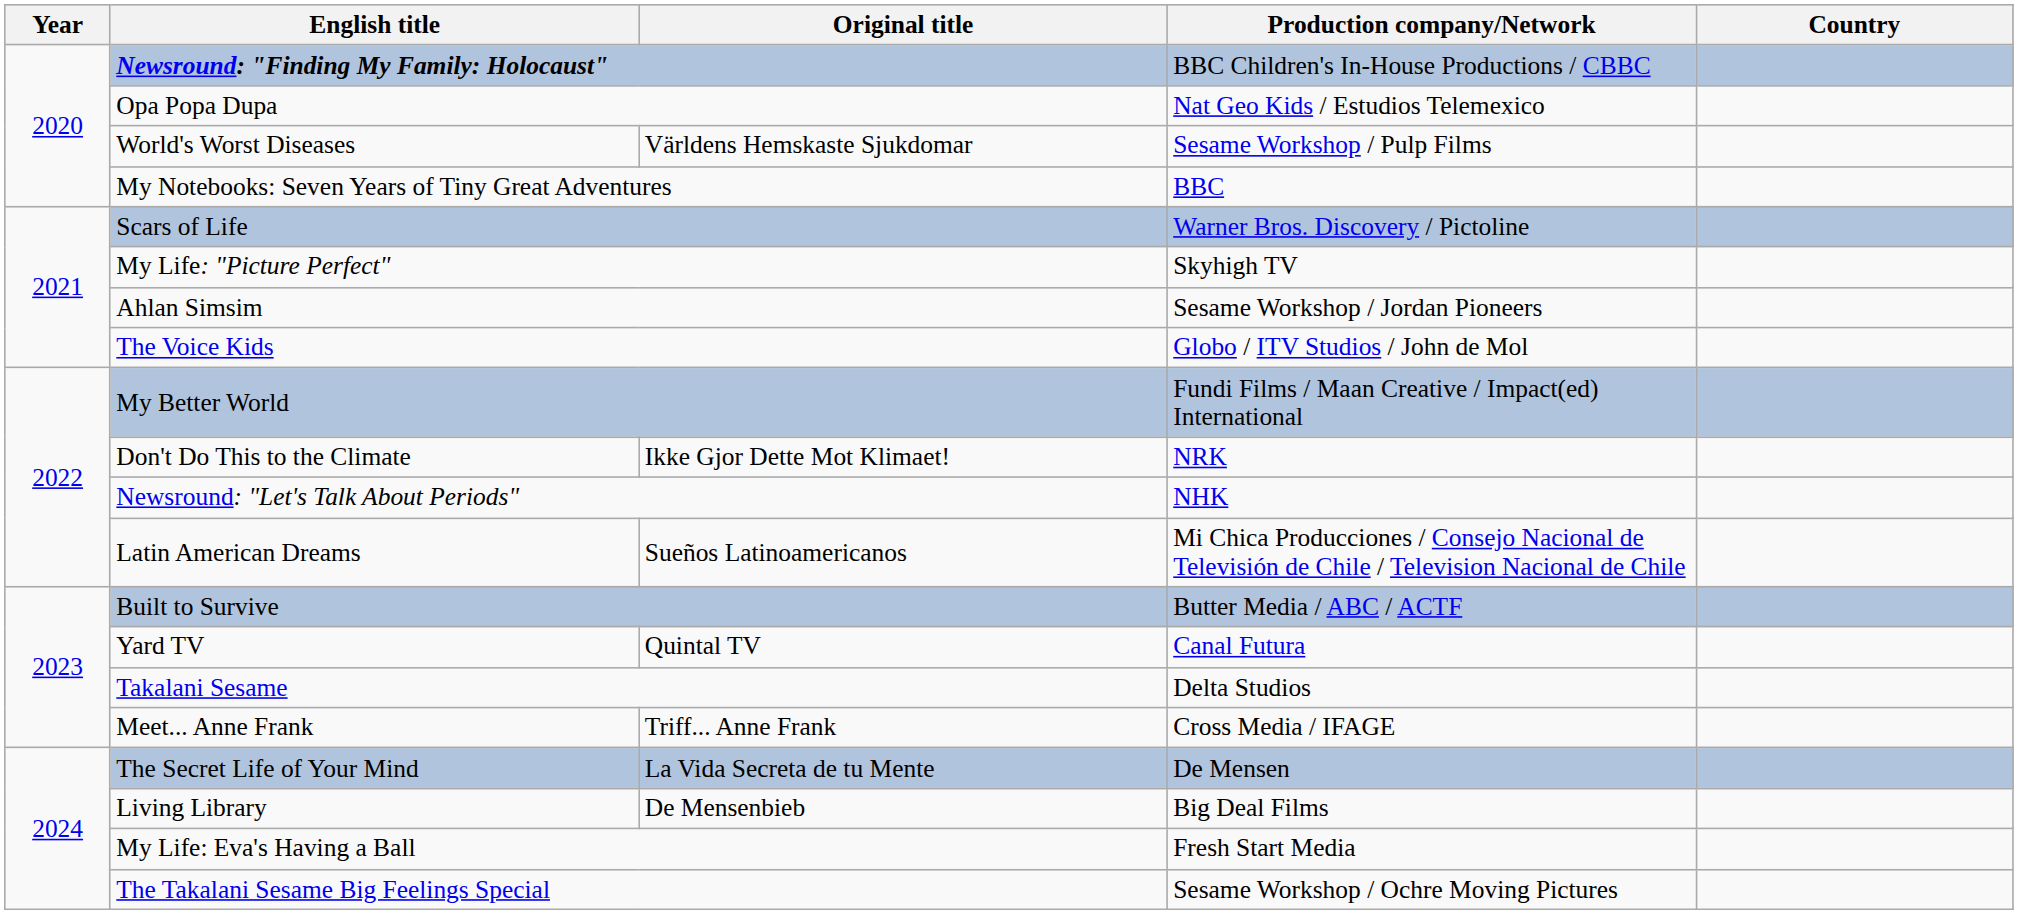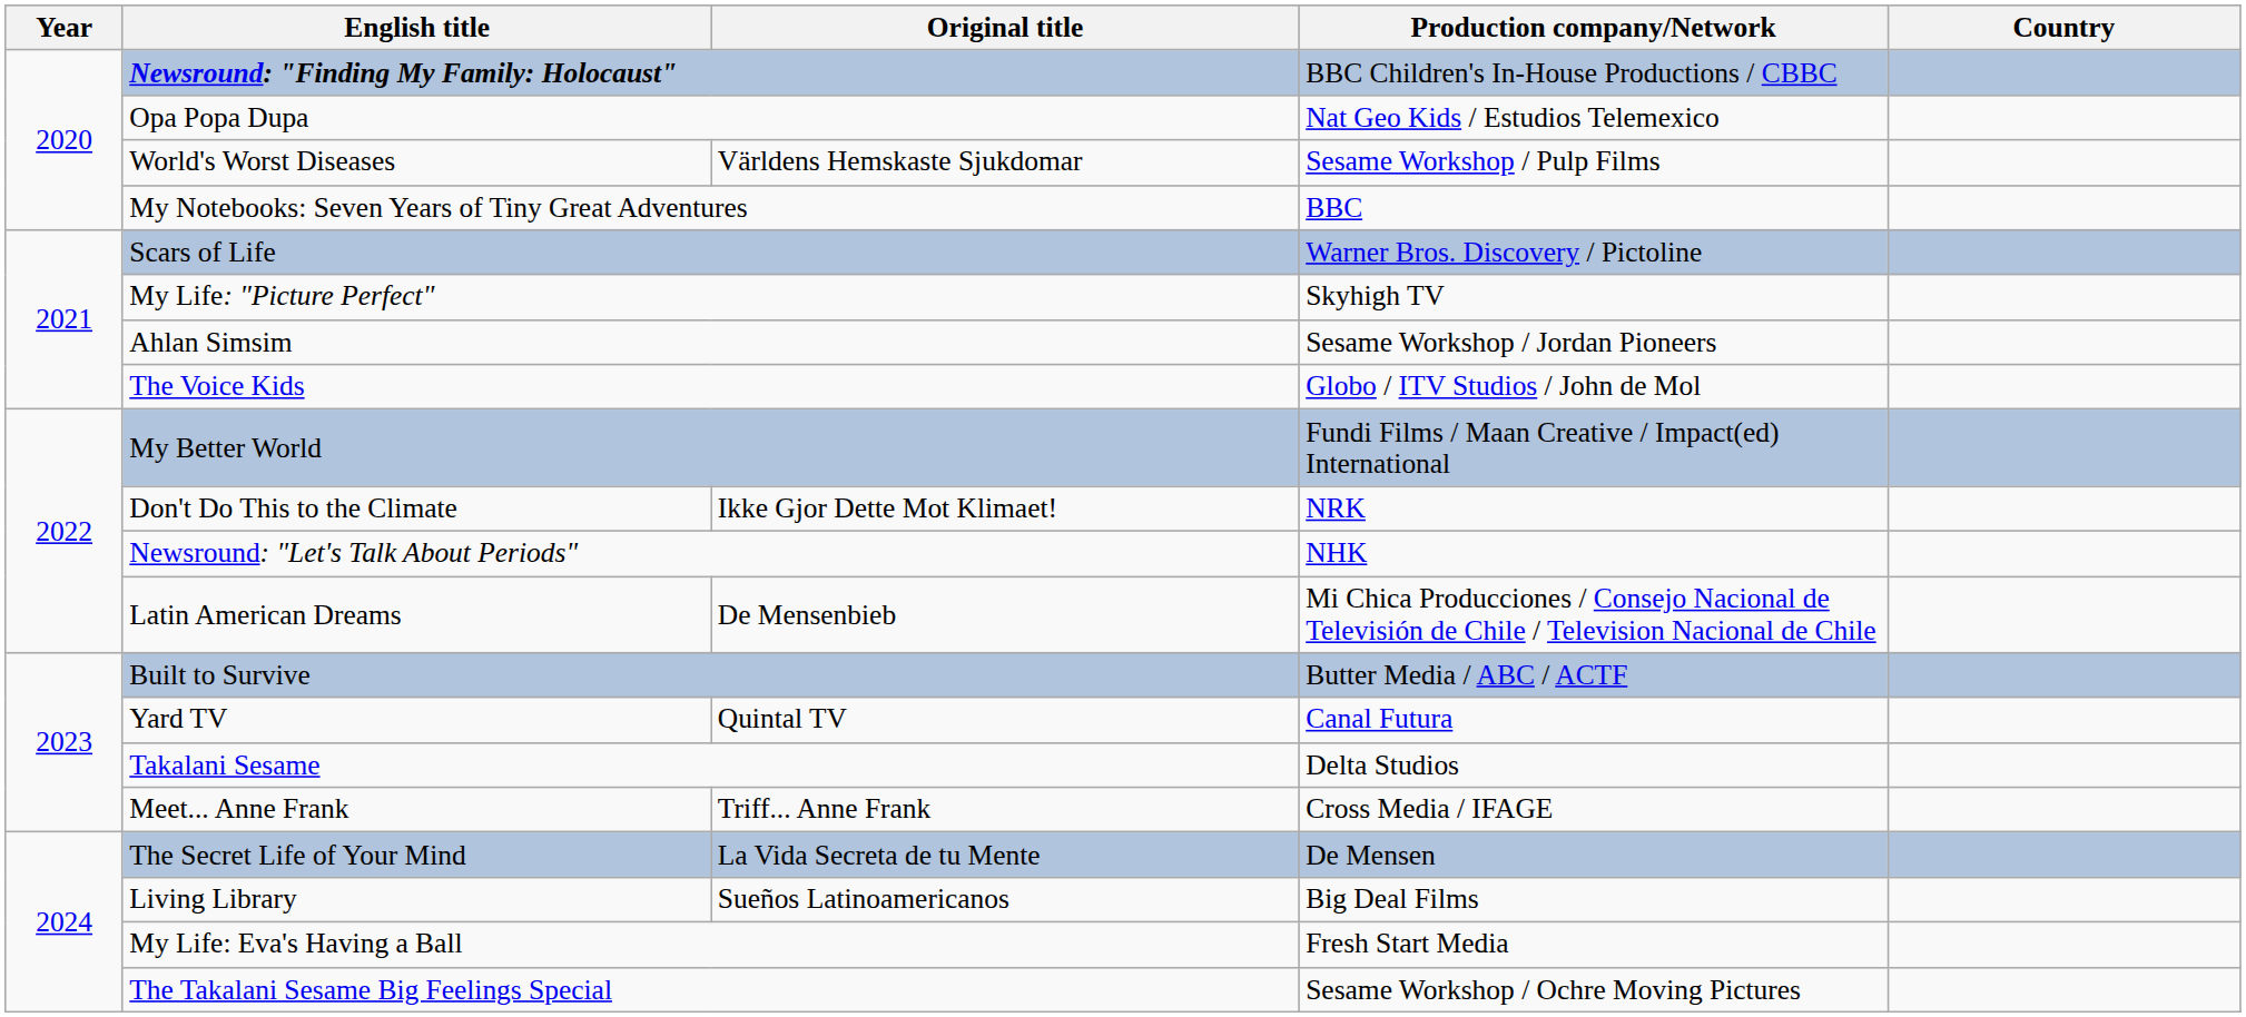 <table class="wikitable" width="100%" border="1" cellpadding="5" cellspacing="0">
 <tr>
 <th width=5%>Year</th>
 <th width=25%>English title</th>
 <th width=25%>Original title</th>
 <th width=25%><strong>Production company/Network</strong></th>
 <th width=15%><strong>Country</strong></th>
 </tr>
 <tr>
 <td rowspan="4" style="text-align:center;"><a href='#'>2020</a><br></td>
 <td colspan="2" style="background:#B0C4DE;"><strong><em><a href='#'>Newsround</a><em>: "Finding My Family: Holocaust"<strong></td>
 <td style="background:#B0C4DE;"></strong>BBC Children's In-House Productions / <a href='#'>CBBC</a><strong></td>
 <td style="background:#B0C4DE;"></strong><strong></td>
 </tr>
 <tr>
 <td colspan="2"></em>Opa Popa Dupa<em></td>
 <td><a href='#'>Nat Geo Kids</a> / Estudios Telemexico</td>
 <td></td>
 </tr>
 <tr>
 <td></em>World's Worst Diseases<em></td>
 <td></em>Världens Hemskaste Sjukdomar<em></td>
 <td><a href='#'>Sesame Workshop</a> / Pulp Films</td>
 <td></td>
 </tr>
 <tr>
 <td colspan="2"></em>My Notebooks: Seven Years of Tiny Great Adventures<em></td>
 <td><a href='#'>BBC</a></td>
 <td></td>
 </tr>
 <tr>
 <td rowspan="4" style="text-align:center;"><a href='#'>2021</a><br></td>
 <td colspan="2" style="background:#B0C4DE;"></em></strong>Scars of Life<strong><em></td>
 <td style="background:#B0C4DE;"></strong><a href='#'>Warner Bros. Discovery</a> / Pictoline<strong></td>
 <td style="background:#B0C4DE;"></strong><strong></td>
 </tr>
 <tr>
 <td colspan="2"></em>My Life<em>: "Picture Perfect"</td>
 <td>Skyhigh TV</td>
 <td></td>
 </tr>
 <tr>
 <td colspan="2"></em>Ahlan Simsim<em></td>
 <td>Sesame Workshop / Jordan Pioneers</td>
 <td></td>
 </tr>
 <tr>
 <td colspan="2"></em><a href='#'>The Voice Kids</a><em></td>
 <td><a href='#'>Globo</a> / <a href='#'>ITV Studios</a> / John de Mol</td>
 <td></td>
 </tr>
 <tr>
 <td rowspan="4" style="text-align:center;"><a href='#'>2022</a><br></td>
 <td colspan="2" style="background:#B0C4DE;"></em></strong>My Better World<strong><em></td>
 <td style="background:#B0C4DE;"></strong>Fundi Films / Maan Creative / Impact(ed) International<strong></td>
 <td style="background:#B0C4DE;"></strong><strong></td>
 </tr>
 <tr>
 <td></em>Don't Do This to the Climate<em></td>
 <td></em>Ikke Gjor Dette Mot Klimaet!<em></td>
 <td><a href='#'>NRK</a></td>
 <td></td>
 </tr>
 <tr>
 <td colspan="2"></em><a href='#'>Newsround</a><em>: "Let's Talk About Periods"</td>
 <td><a href='#'>NHK</a></td>
 <td></td>
 </tr>
 <tr>
 <td></em>Latin American Dreams<em></td>
-<td></em>Sueños Latinoamericanos<em></td>
+<td></em>De Mensenbieb<em></td>
 <td>Mi Chica Producciones / <a href='#'>Consejo Nacional de Televisión de Chile</a> / <a href='#'>Television Nacional de Chile</a></td>
 <td></td>
 </tr>
 <tr>
 <td rowspan="4" style="text-align:center;"><a href='#'>2023</a><br></td>
 <td style="background:#B0C4DE;" colspan="2"></em></strong>Built to Survive<strong><em></td>
 <td style="background:#B0C4DE;"></strong>Butter Media / <a href='#'>ABC</a> / <a href='#'>ACTF</a><strong></td>
 <td style="background:#B0C4DE;"></strong><strong></td>
 </tr>
 <tr>
 <td></em>Yard TV<em></td>
 <td></em>Quintal TV<em></td>
 <td><a href='#'>Canal Futura</a></td>
 <td></td>
 </tr>
 <tr>
 <td colspan="2"></em><a href='#'>Takalani Sesame</a><em></td>
 <td>Delta Studios</td>
 <td></td>
 </tr>
 <tr>
 <td></em>Meet... Anne Frank<em></td>
 <td></em>Triff... Anne Frank<em></td>
 <td>Cross Media / IFAGE</td>
 <td></td>
 </tr>
 <tr>
 <td rowspan="4" style="text-align:center;"><a href='#'>2024</a><br></td>
 <td style="background:#B0C4DE;"></em></strong>The Secret Life of Your Mind<strong><em></td>
 <td style="background:#B0C4DE;"></em></strong>La Vida Secreta de tu Mente<strong><em></td>
 <td style="background:#B0C4DE;"></strong>De Mensen<strong></td>
 <td style="background:#B0C4DE;"></strong><strong></td>
 </tr>
 <tr>
 <td></em>Living Library<em></td>
-<td></em>De Mensenbieb<em></td>
+<td></em>Sueños Latinoamericanos<em></td>
 <td>Big Deal Films</td>
 <td></td>
 </tr>
 <tr>
 <td colspan="2"></em>My Life: Eva's Having a Ball<em></td>
 <td>Fresh Start Media</td>
 <td></td>
 </tr>
 <tr>
 <td colspan="2"></em><a href='#'>The Takalani Sesame Big Feelings Special</a><em></td>
 <td>Sesame Workshop / Ochre Moving Pictures</td>
 <td></td>
 </tr>
 <tr>
 </tr>
 </table>
